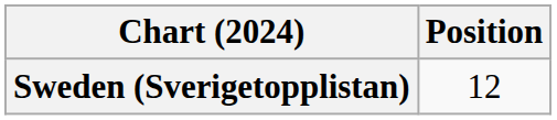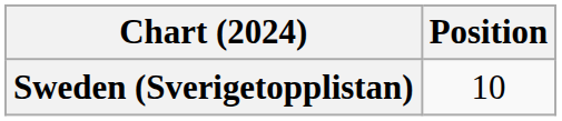 <table class="wikitable plainrowheaders" style="text-align:center">
 <tr>
 <th scope="col">Chart (2024)</th>
 <th scope="col">Position</th>
 </tr>
 <tr>
 <th scope="row">Sweden (Sverigetopplistan)</th>
-<td>12</td>
+<td>10</td>
 </tr>
 </table>
